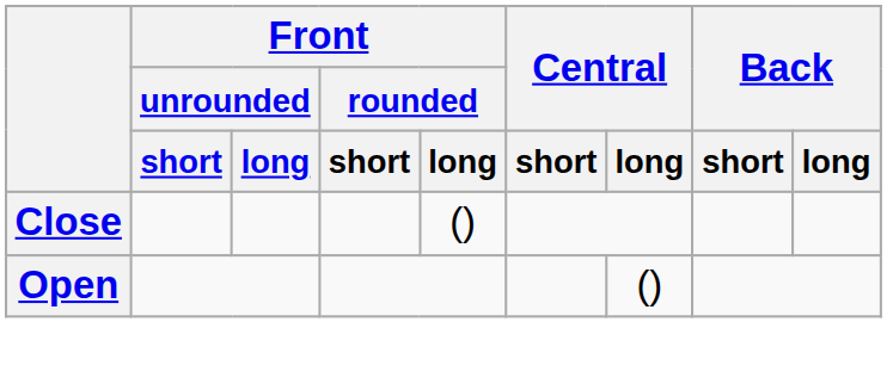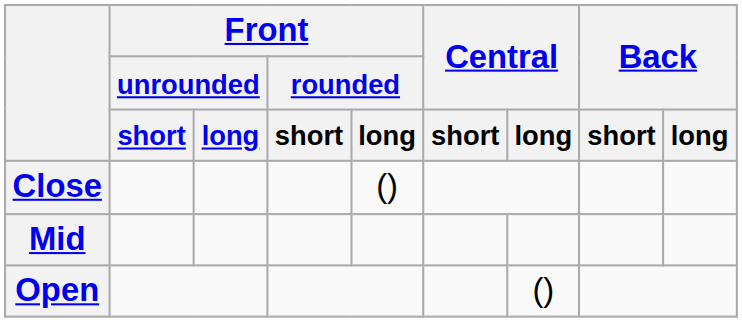 <table class="wikitable" style=text-align:center>
 <tr>
 <th rowspan="3"></th>
 <th colspan="4"><a href='#'>Front</a></th>
 <th rowspan="2" colspan="2"><a href='#'>Central</a></th>
 <th rowspan="2" colspan="2"><a href='#'>Back</a></th>
 </tr>
 <tr>
 <th colspan="2"><small><a href='#'>unrounded</a></small></th>
 <th colspan="2"><small><a href='#'>rounded</a></small></th>
 </tr>
 <tr>
 <th><small><a href='#'>short</a></small></th>
 <th><small><a href='#'>long</a></small></th>
 <th><small>short</small></th>
 <th><small>long</small></th>
 <th><small>short</small></th>
 <th><small>long</small></th>
 <th><small>short</small></th>
 <th><small>long</small></th>
 </tr>
 <tr>
 <th><a href='#'>Close</a></th>
 <td></td>
 <td></td>
 <td></td>
 <td>()</td>
 <td colspan="2"></td>
 <td></td>
 <td></td>
 </tr>
 <tr>
+<th><a href='#'>Mid</a></th>
+<td></td>
+<td></td>
+<td></td>
+<td></td>
+<td></td>
+<td></td>
+<td></td>
+<td></td>
+</tr>
+<tr>
 <th><a href='#'>Open</a></th>
 <td colspan="2"></td>
 <td colspan="2"></td>
 <td></td>
 <td>()</td>
 <td colspan="2"></td>
 </tr>
 </table>
